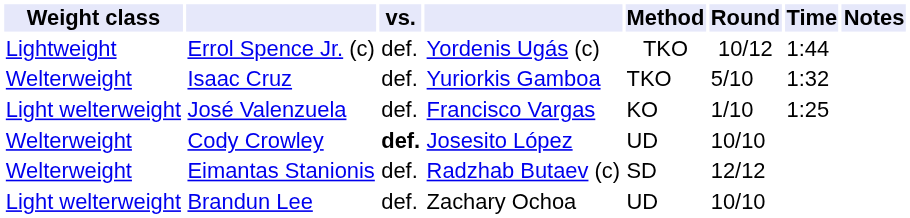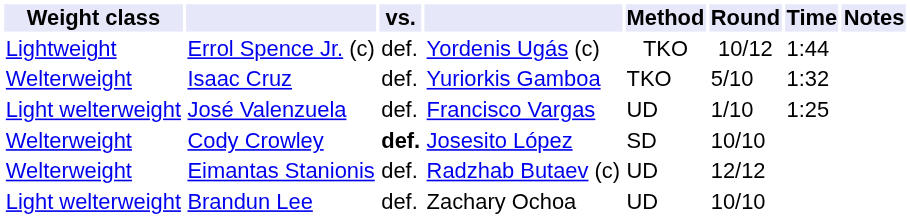 <table class="toccolours" style="font-size: 85%;">
 <tr>
 <th style="background:#e6e8fa; color:#000; text-align:center;">Weight class</th>
 <th style="background:#e6e8fa; color:#000; text-align:center;"></th>
 <th style="background:#e6e8fa; color:#000; text-align:center;">vs.</th>
 <th style="background:#e6e8fa; color:#000; text-align:center;"></th>
 <th style="background:#e6e8fa; color:#000; text-align:center;">Method</th>
 <th style="background:#e6e8fa; color:#000; text-align:center;">Round</th>
 <th style="background:#e6e8fa; color:#000; text-align:center;">Time</th>
 <th style="background:#e6e8fa; color:#000; text-align:center;">Notes</th>
 </tr>
 <tr>
 <td><a href='#'>Lightweight</a></td>
 <td> <a href='#'>Errol Spence Jr.</a> (c)</td>
 <td>def.</td>
 <td> <a href='#'>Yordenis Ugás</a> (c)</td>
 <td align="center">TKO</td>
 <td align="center">10/12</td>
 <td>1:44</td>
 <td></td>
 </tr>
 <tr>
 <td><a href='#'>Welterweight</a></td>
 <td> <a href='#'>Isaac Cruz</a></td>
 <td>def.</td>
 <td> <a href='#'>Yuriorkis Gamboa</a></td>
 <td>TKO</td>
 <td>5/10</td>
 <td>1:32</td>
 <td></td>
 </tr>
 <tr>
 <td><a href='#'>Light welterweight</a></td>
 <td> <a href='#'>José Valenzuela</a></td>
 <td>def.</td>
 <td> <a href='#'>Francisco Vargas</a></td>
-<td>KO</td>
+<td>UD</td>
 <td>1/10</td>
 <td>1:25</td>
 <td></td>
 </tr>
 <tr>
 <td><a href='#'>Welterweight</a></td>
 <td> <a href='#'>Cody Crowley</a></td>
 <td><strong>def.</strong></td>
 <td> <a href='#'>Josesito López</a></td>
-<td>UD</td>
+<td>SD</td>
 <td>10/10</td>
 <td></td>
 <td></td>
 </tr>
 <tr>
 <td><a href='#'>Welterweight</a></td>
 <td> <a href='#'>Eimantas Stanionis</a></td>
 <td>def.</td>
 <td> <a href='#'>Radzhab Butaev</a> (c)</td>
-<td>SD</td>
+<td>UD</td>
 <td>12/12</td>
 <td></td>
 <td></td>
 </tr>
 <tr>
 <td><a href='#'>Light welterweight</a></td>
 <td> <a href='#'>Brandun Lee</a></td>
 <td>def.</td>
 <td> Zachary Ochoa</td>
 <td>UD</td>
 <td>10/10</td>
 <td></td>
 <td></td>
 </tr>
 </table>
